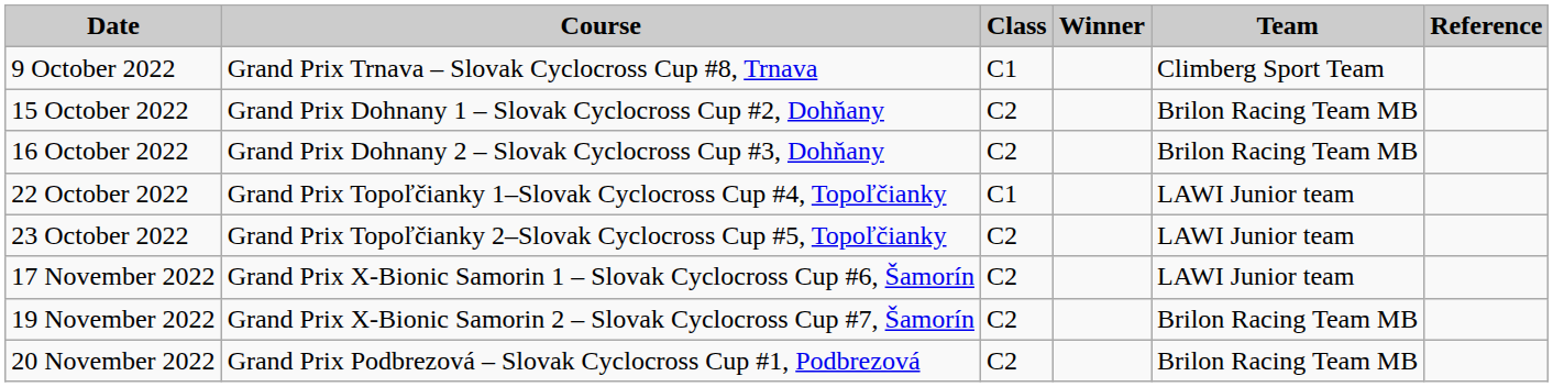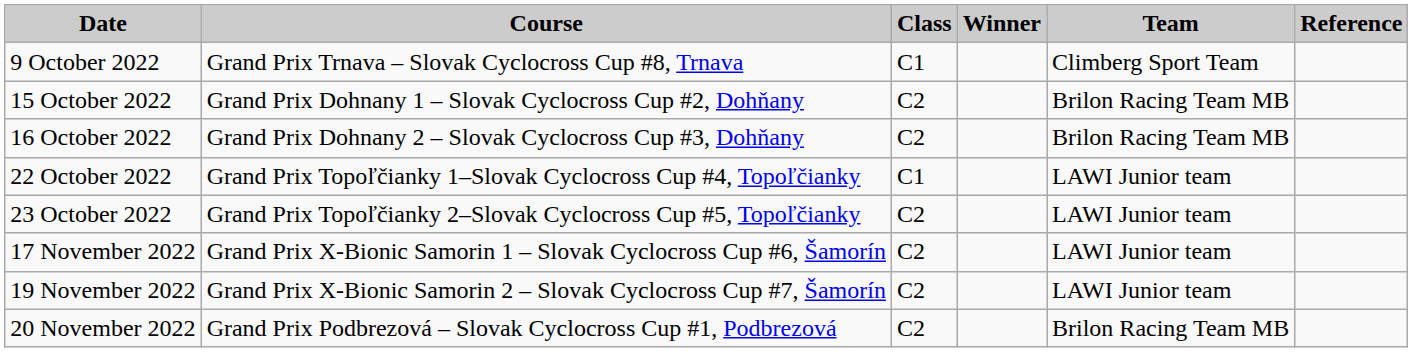 <table class="wikitable sortable alternance ">
 <tr>
 <th scope="col" style="background-color:#CCCCCC;">Date</th>
 <th scope="col" style="background-color:#CCCCCC;">Course</th>
 <th scope="col" style="background-color:#CCCCCC;">Class</th>
 <th scope="col" style="background-color:#CCCCCC;">Winner</th>
 <th scope="col" style="background-color:#CCCCCC;">Team</th>
 <th scope="col" style="background-color:#CCCCCC;">Reference</th>
 </tr>
 <tr>
 <td>9 October 2022</td>
 <td> Grand Prix Trnava – Slovak Cyclocross Cup #8, <a href='#'>Trnava</a></td>
 <td>C1</td>
 <td></td>
 <td>Climberg Sport Team</td>
 <td></td>
 </tr>
 <tr>
 <td>15 October 2022</td>
 <td> Grand Prix Dohnany 1 – Slovak Cyclocross Cup #2, <a href='#'>Dohňany</a></td>
 <td>C2</td>
 <td></td>
 <td>Brilon Racing Team MB</td>
 <td></td>
 </tr>
 <tr>
 <td>16 October 2022</td>
 <td> Grand Prix Dohnany 2 – Slovak Cyclocross Cup #3, <a href='#'>Dohňany</a></td>
 <td>C2</td>
 <td></td>
 <td>Brilon Racing Team MB</td>
 <td></td>
 </tr>
 <tr>
 <td>22 October 2022</td>
 <td> Grand Prix Topoľčianky 1–Slovak Cyclocross Cup #4, <a href='#'>Topoľčianky</a></td>
 <td>C1</td>
 <td></td>
 <td>LAWI Junior team</td>
 <td></td>
 </tr>
 <tr>
 <td>23 October 2022</td>
 <td> Grand Prix Topoľčianky 2–Slovak Cyclocross Cup #5, <a href='#'>Topoľčianky</a></td>
 <td>C2</td>
 <td></td>
 <td>LAWI Junior team</td>
 <td></td>
 </tr>
 <tr>
 <td>17 November 2022</td>
 <td> Grand Prix X-Bionic Samorin 1 – Slovak Cyclocross Cup #6, <a href='#'>Šamorín</a></td>
 <td>C2</td>
 <td></td>
 <td>LAWI Junior team</td>
 <td></td>
 </tr>
 <tr>
 <td>19 November 2022</td>
 <td> Grand Prix X-Bionic Samorin 2 – Slovak Cyclocross Cup #7, <a href='#'>Šamorín</a></td>
 <td>C2</td>
 <td></td>
-<td>Brilon Racing Team MB</td>
+<td>LAWI Junior team</td>
 <td></td>
 </tr>
 <tr>
 <td>20 November 2022</td>
 <td> Grand Prix Podbrezová – Slovak Cyclocross Cup #1, <a href='#'>Podbrezová</a></td>
 <td>C2</td>
 <td></td>
 <td>Brilon Racing Team MB</td>
 <td></td>
 </tr>
 </table>
